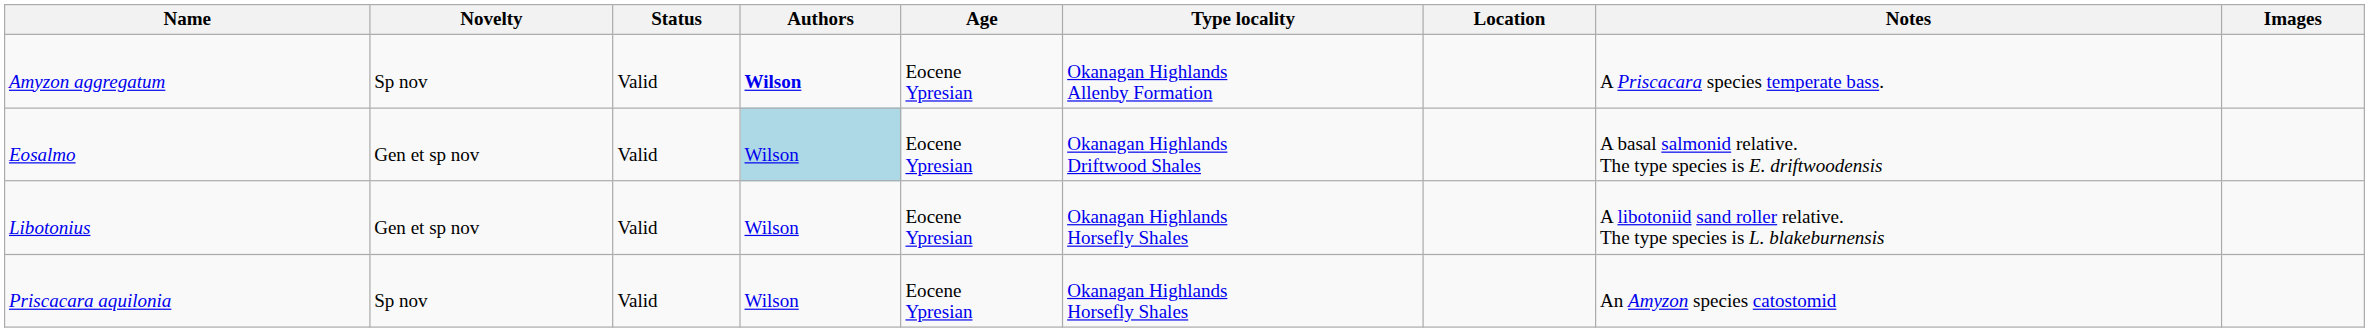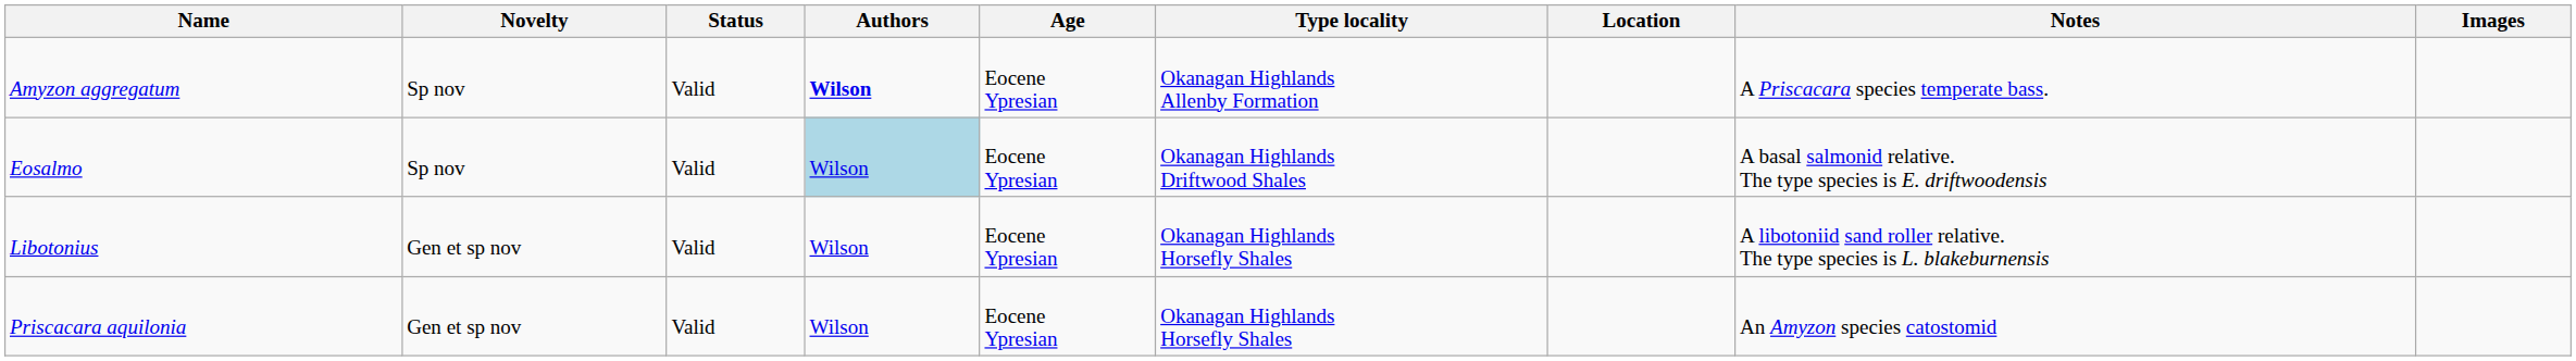 <table class="wikitable sortable" align="center" width="100%">
 <tr>
 <th>Name</th>
 <th>Novelty</th>
 <th>Status</th>
 <th>Authors</th>
 <th>Age</th>
 <th>Type locality</th>
 <th>Location</th>
 <th>Notes</th>
 <th>Images</th>
 </tr>
 <tr>
 <td><br><em><a href='#'>Amyzon aggregatum</a></em></td>
 <td><br>Sp nov</td>
 <td><br>Valid</td>
 <td><strong><br><a href='#'>Wilson</a></strong></td>
 <td><br>Eocene<br><a href='#'>Ypresian</a></td>
 <td><br><a href='#'>Okanagan Highlands</a><br><a href='#'>Allenby Formation</a></td>
 <td><br><br></td>
 <td><br>A <em><a href='#'>Priscacara</a></em> species <a href='#'>temperate bass</a>.</td>
 <td></td>
 </tr>
 <tr>
 <td><br><em><a href='#'>Eosalmo</a></em></td>
-<td><br>Gen et sp nov</td>
+<td><br>Sp nov</td>
 <td><br>Valid</td>
 <td style="background: lightblue;"><br><a href='#'>Wilson</a></td>
 <td><br>Eocene<br><a href='#'>Ypresian</a></td>
 <td><br><a href='#'>Okanagan Highlands</a><br><a href='#'>Driftwood Shales</a></td>
 <td><br><br></td>
 <td><br>A basal <a href='#'>salmonid</a> relative.<br> The type species is <em>E. driftwoodensis</em></td>
 <td><br></td>
 </tr>
 <tr>
 <td><br><em><a href='#'>Libotonius</a></em></td>
 <td><br>Gen et sp nov</td>
 <td><br>Valid</td>
 <td><br><a href='#'>Wilson</a></td>
 <td><br>Eocene<br><a href='#'>Ypresian</a></td>
 <td><br><a href='#'>Okanagan Highlands</a><br><a href='#'>Horsefly Shales</a></td>
 <td><br><br></td>
 <td><br>A <a href='#'>libotoniid</a> <a href='#'>sand roller</a> relative.<br> The type species is <em>L. blakeburnensis</em></td>
 <td></td>
 </tr>
 <tr>
 <td><br><em><a href='#'>Priscacara aquilonia</a></em></td>
-<td><br>Sp nov</td>
+<td><br>Gen et sp nov</td>
 <td><br>Valid</td>
 <td><br><a href='#'>Wilson</a></td>
 <td><br>Eocene<br><a href='#'>Ypresian</a></td>
 <td><br><a href='#'>Okanagan Highlands</a><br><a href='#'>Horsefly Shales</a></td>
 <td><br><br></td>
 <td><br>An <em><a href='#'>Amyzon</a></em> species <a href='#'>catostomid</a></td>
 <td></td>
 </tr>
 </table>
